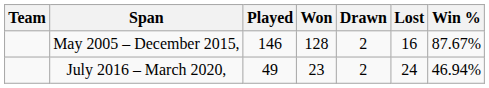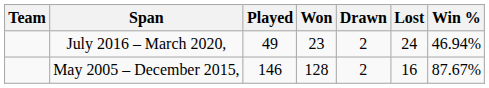 <table class="wikitable" style="text-align:center; font-size:95%">
 <tr>
 <th>Team</th>
 <th>Span</th>
 <th>Played</th>
 <th>Won</th>
 <th>Drawn</th>
 <th>Lost</th>
 <th>Win %</th>
 </tr>
 <tr>
 <td align=left></td>
+<td>July 2016 – March 2020, </td>
+<td>49</td>
+<td>23</td>
+<td>2</td>
+<td>24</td>
+<td>46.94%</td>
+</tr>
+<tr>
+<td align=left></td>
 <td>May 2005 – December 2015, </td>
 <td>146</td>
 <td>128</td>
 <td>2</td>
 <td>16</td>
 <td>87.67%</td>
 </tr>
-<tr>
-<td align=left></td>
-<td>July 2016 – March 2020, </td>
-<td>49</td>
-<td>23</td>
-<td>2</td>
-<td>24</td>
-<td>46.94%</td>
-</tr>
 </table>
